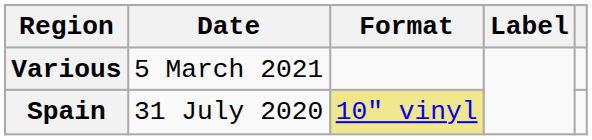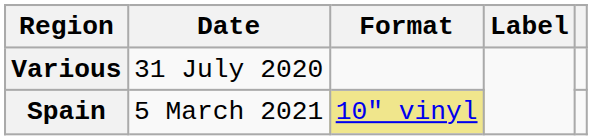 <table class="wikitable sortable plainrowheaders">
 <tr>
 <th scope="col">Region</th>
 <th scope="col">Date</th>
 <th scope="col">Format</th>
 <th scope="col">Label</th>
 <th scope="col" class="unsortable"></th>
 </tr>
 <tr>
 <th scope="row">Various</th>
-<td>5 March 2021</td>
+<td>31 July 2020</td>
 <td></td>
 <td rowspan="2"></td>
 <td style="text-align:center"></td>
 </tr>
 <tr>
 <th scope="row">Spain</th>
-<td>31 July 2020</td>
+<td>5 March 2021</td>
 <td style="background: khaki;"><a href='#'>10" vinyl</a></td>
 <td style="text-align:center"></td>
 </tr>
 </table>
